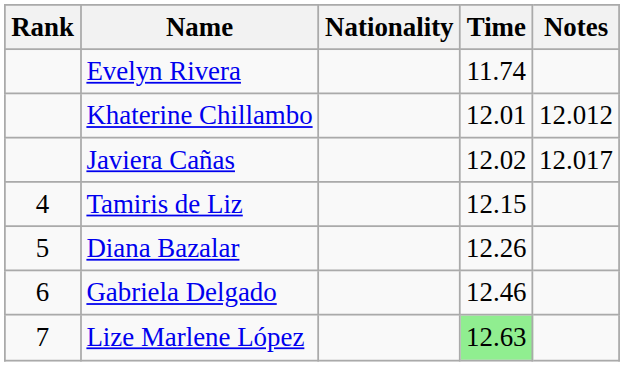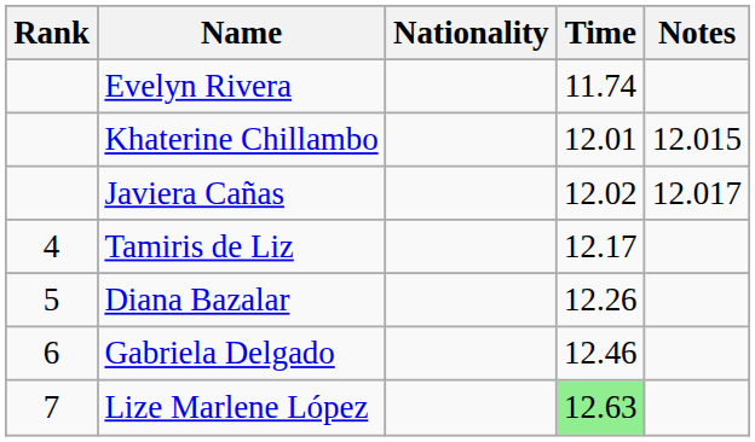 <table class="wikitable sortable" style="text-align:center;font-size:95%">
 <tr>
 <th>Rank</th>
 <th>Name</th>
 <th>Nationality</th>
 <th>Time</th>
 <th>Notes</th>
 </tr>
 <tr>
 <td></td>
 <td align=left><a href='#'>Evelyn Rivera</a></td>
 <td align=left></td>
 <td>11.74</td>
 <td></td>
 </tr>
 <tr>
 <td></td>
 <td align=left><a href='#'>Khaterine Chillambo</a></td>
 <td align=left></td>
 <td>12.01</td>
-<td>12.012</td>
+<td>12.015</td>
 </tr>
 <tr>
 <td></td>
 <td align=left><a href='#'>Javiera Cañas</a></td>
 <td align=left></td>
 <td>12.02</td>
 <td>12.017</td>
 </tr>
 <tr>
 <td>4</td>
 <td align=left><a href='#'>Tamiris de Liz</a></td>
 <td align=left></td>
-<td>12.15</td>
+<td>12.17</td>
 <td></td>
 </tr>
 <tr>
 <td>5</td>
 <td align=left><a href='#'>Diana Bazalar</a></td>
 <td align=left></td>
 <td>12.26</td>
 <td></td>
 </tr>
 <tr>
 <td>6</td>
 <td align=left><a href='#'>Gabriela Delgado</a></td>
 <td align=left></td>
 <td>12.46</td>
 <td></td>
 </tr>
 <tr>
 <td>7</td>
 <td align=left><a href='#'>Lize Marlene López</a></td>
 <td align=left></td>
 <td style="background: lightgreen;">12.63</td>
 <td></td>
 </tr>
 </table>
